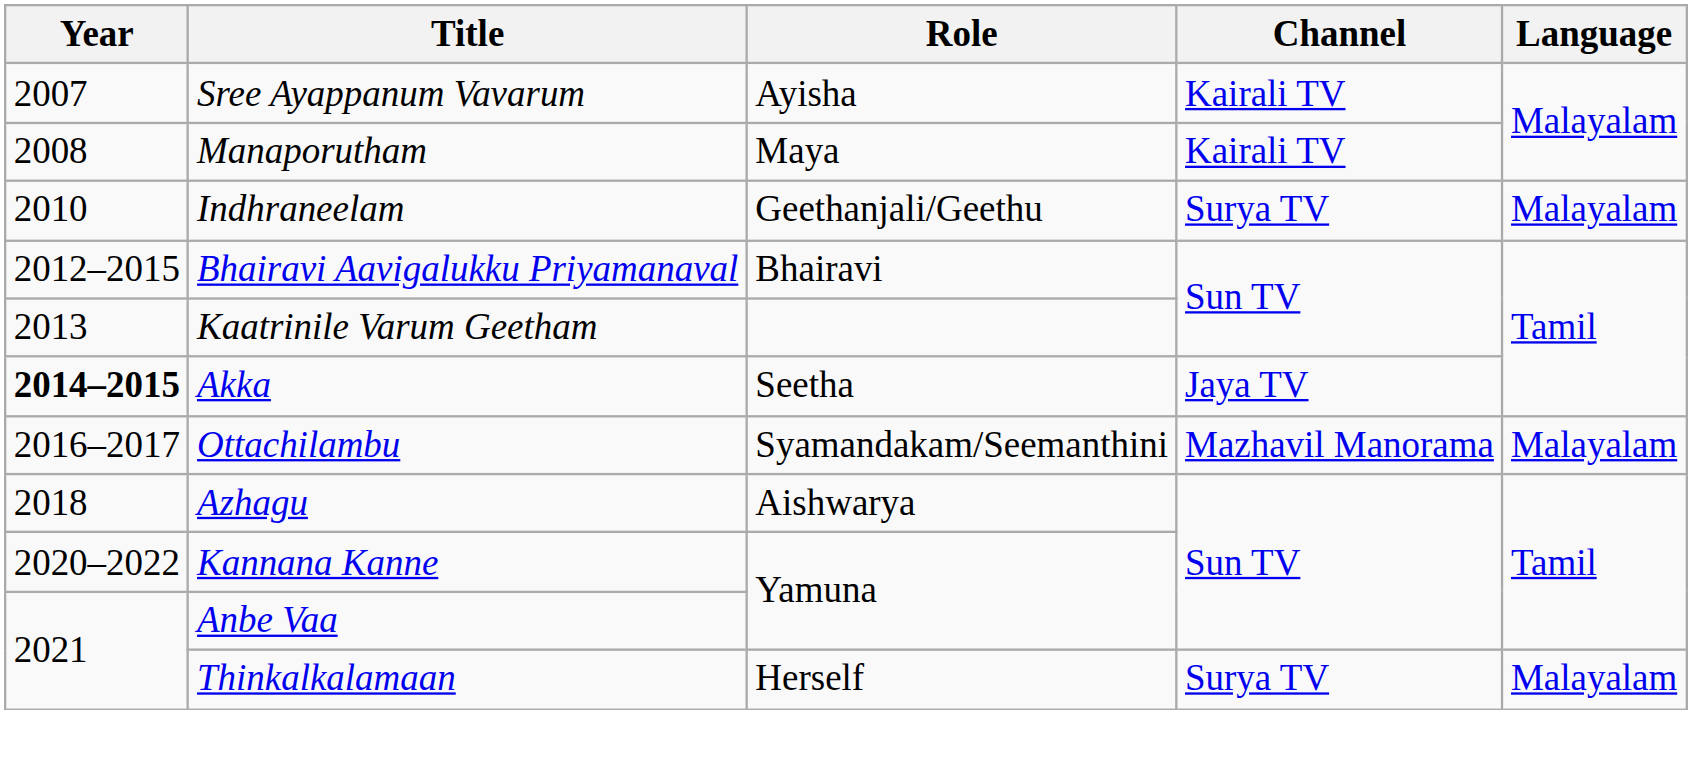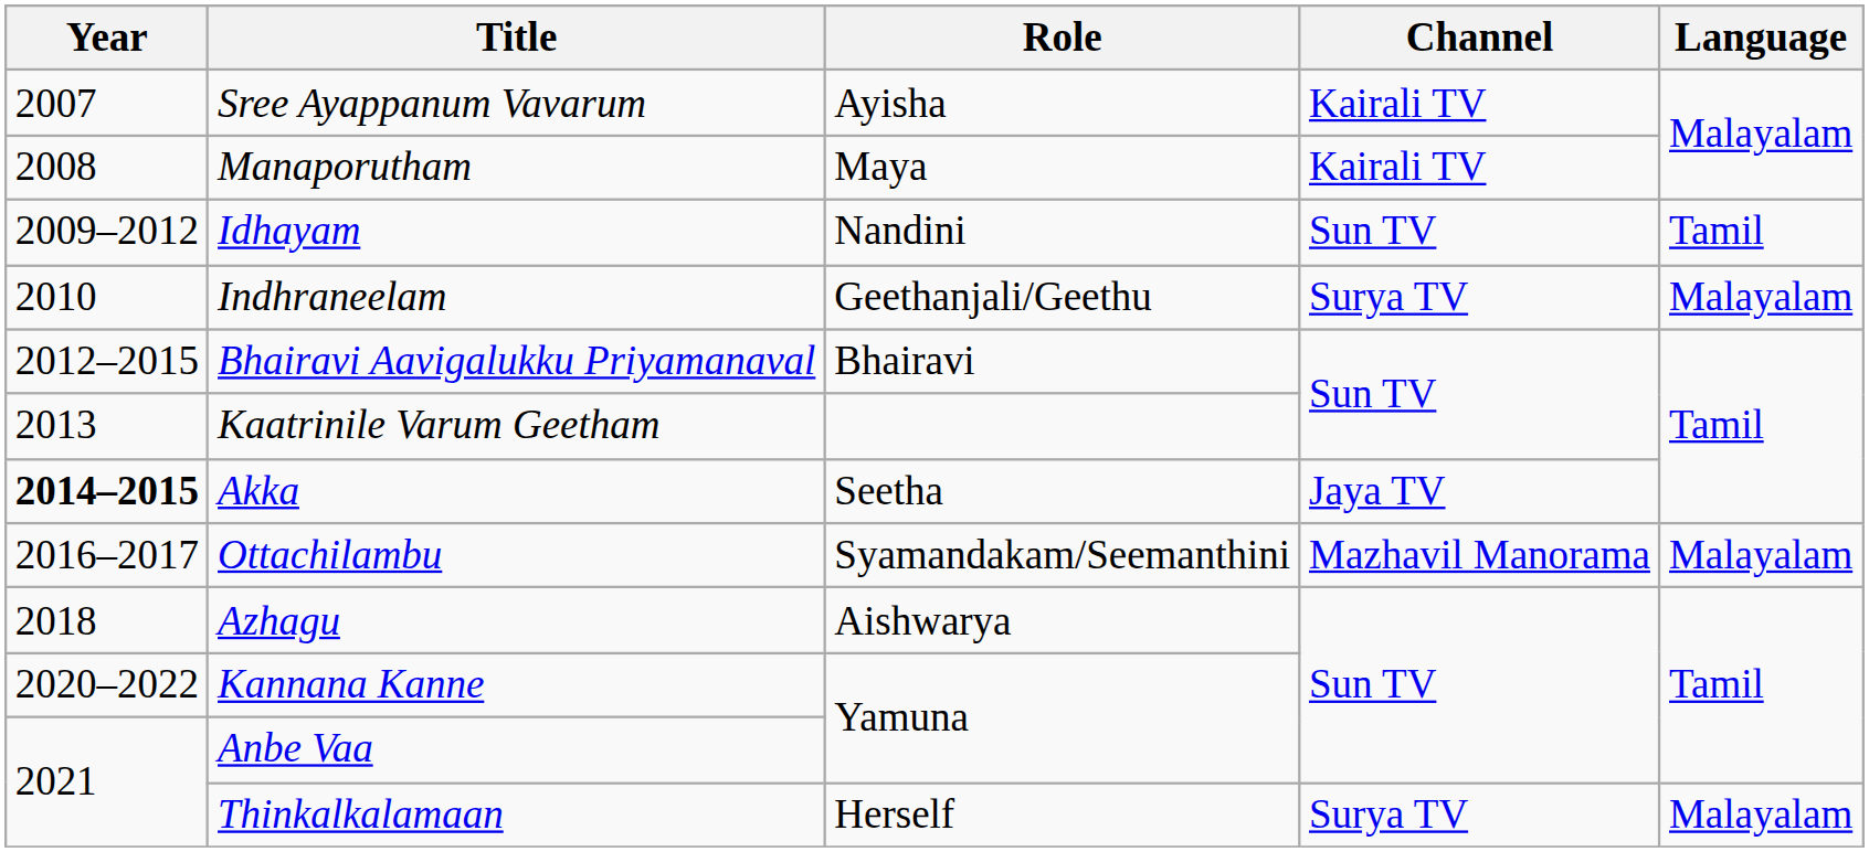 <table class="wikitable sortable">
 <tr>
 <th scope="col">Year</th>
 <th scope="col">Title</th>
 <th scope="col">Role</th>
 <th scope="col">Channel</th>
 <th scope="col">Language</th>
 </tr>
 <tr>
 <td>2007</td>
 <td><em>Sree Ayappanum Vavarum</em></td>
 <td>Ayisha</td>
 <td><a href='#'>Kairali TV</a></td>
 <td rowspan=2><a href='#'>Malayalam</a></td>
 </tr>
 <tr>
 <td>2008</td>
 <td><em>Manaporutham</em></td>
 <td>Maya</td>
 <td><a href='#'>Kairali TV</a></td>
+</tr>
+<tr>
+<td>2009–2012</td>
+<td><em><a href='#'>Idhayam</a></em></td>
+<td>Nandini</td>
+<td><a href='#'>Sun TV</a></td>
+<td><a href='#'>Tamil</a></td>
 </tr>
 <tr>
 <td>2010</td>
 <td><em>Indhraneelam</em></td>
 <td>Geethanjali/Geethu</td>
 <td><a href='#'>Surya TV</a></td>
 <td><a href='#'>Malayalam</a></td>
 </tr>
 <tr>
 <td>2012–2015</td>
 <td><em><a href='#'>Bhairavi Aavigalukku Priyamanaval</a></em></td>
 <td>Bhairavi</td>
 <td rowspan=2><a href='#'>Sun TV</a></td>
 <td rowspan=3><a href='#'>Tamil</a></td>
 </tr>
 <tr>
 <td>2013</td>
 <td><em>Kaatrinile Varum Geetham </em></td>
 <td></td>
 </tr>
 <tr>
 <td><strong>2014–2015</strong></td>
 <td><em><a href='#'>Akka</a></em></td>
 <td>Seetha</td>
 <td><a href='#'>Jaya TV</a></td>
 </tr>
 <tr>
 <td>2016–2017</td>
 <td><em><a href='#'>Ottachilambu</a></em></td>
 <td>Syamandakam/Seemanthini</td>
 <td><a href='#'>Mazhavil Manorama</a></td>
 <td><a href='#'>Malayalam</a></td>
 </tr>
 <tr>
 <td>2018</td>
 <td><em><a href='#'>Azhagu</a></em></td>
 <td>Aishwarya</td>
 <td rowspan=3><a href='#'>Sun TV</a></td>
 <td rowspan=3><a href='#'>Tamil</a></td>
 </tr>
 <tr>
 <td>2020–2022</td>
 <td><em><a href='#'>Kannana Kanne</a></em></td>
 <td rowspan=2>Yamuna</td>
 </tr>
 <tr>
 <td rowspan=2>2021</td>
 <td><em><a href='#'>Anbe Vaa</a></em></td>
 </tr>
 <tr>
 <td><em><a href='#'>Thinkalkalamaan</a></em></td>
 <td>Herself</td>
 <td><a href='#'>Surya TV</a></td>
 <td><a href='#'>Malayalam</a></td>
 </tr>
 </table>
